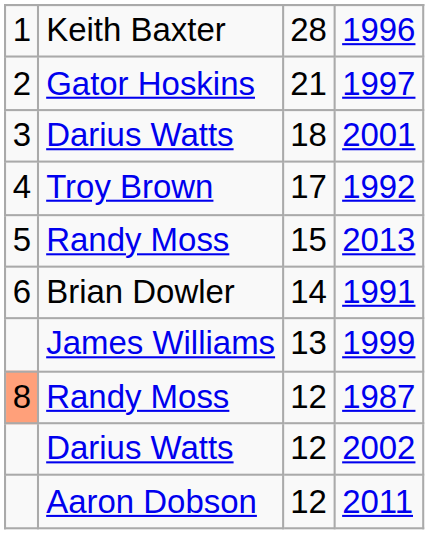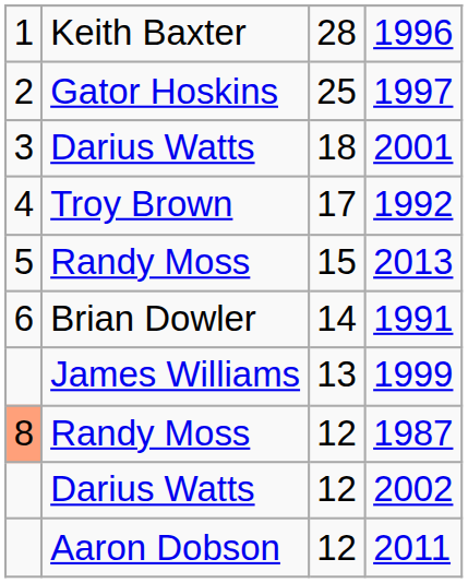 <table class="wikitable">
 <tr>
 </tr>
 <tr>
 <td>1</td>
 <td>Keith Baxter</td>
 <td>28</td>
 <td><a href='#'>1996</a></td>
 </tr>
 <tr>
 <td>2</td>
 <td><a href='#'>Gator Hoskins</a></td>
-<td>21</td>
+<td>25</td>
 <td><a href='#'>1997</a></td>
 </tr>
 <tr>
 <td>3</td>
 <td><a href='#'>Darius Watts</a></td>
 <td>18</td>
 <td><a href='#'>2001</a></td>
 </tr>
 <tr>
 <td>4</td>
 <td><a href='#'>Troy Brown</a></td>
 <td>17</td>
 <td><a href='#'>1992</a></td>
 </tr>
 <tr>
 <td>5</td>
 <td><a href='#'>Randy Moss</a></td>
 <td>15</td>
 <td><a href='#'>2013</a></td>
 </tr>
 <tr>
 <td>6</td>
 <td>Brian Dowler</td>
 <td>14</td>
 <td><a href='#'>1991</a></td>
 </tr>
 <tr>
 <td></td>
 <td><a href='#'>James Williams</a></td>
 <td>13</td>
 <td><a href='#'>1999</a></td>
 </tr>
 <tr>
 <td style="background: lightsalmon;">8</td>
 <td><a href='#'>Randy Moss</a></td>
 <td>12</td>
 <td><a href='#'>1987</a></td>
 </tr>
 <tr>
 <td></td>
 <td><a href='#'>Darius Watts</a></td>
 <td>12</td>
 <td><a href='#'>2002</a></td>
 </tr>
 <tr>
 <td></td>
 <td><a href='#'>Aaron Dobson</a></td>
 <td>12</td>
 <td><a href='#'>2011</a></td>
 </tr>
 </table>
